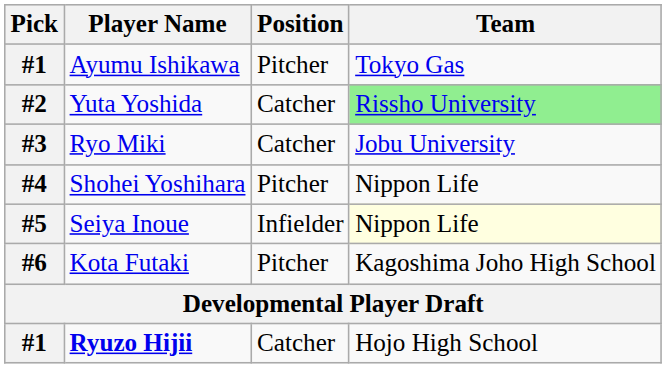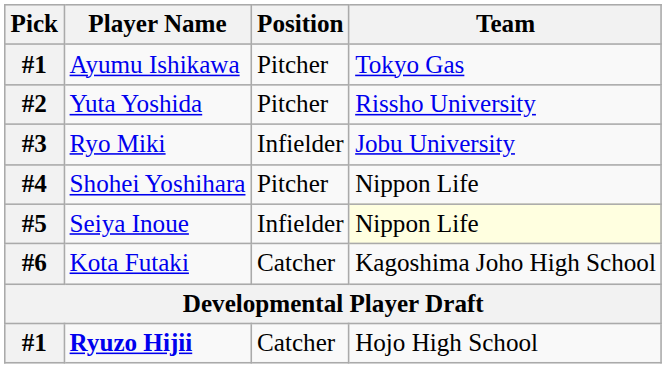 <table class="wikitable">
 <tr>
 <th>Pick</th>
 <th>Player Name</th>
 <th>Position</th>
 <th>Team</th>
 </tr>
 <tr>
 <th>#1</th>
 <td><a href='#'>Ayumu Ishikawa</a></td>
 <td>Pitcher</td>
 <td><a href='#'>Tokyo Gas</a></td>
 </tr>
 <tr>
 <th>#2</th>
 <td><a href='#'>Yuta Yoshida</a></td>
-<td>Catcher</td>
-<td style="background: lightgreen;"><a href='#'>Rissho University</a></td>
+<td>Pitcher</td>
+<td><a href='#'>Rissho University</a></td>
 </tr>
 <tr>
 <th>#3</th>
 <td><a href='#'>Ryo Miki</a></td>
-<td>Catcher</td>
+<td>Infielder</td>
 <td><a href='#'>Jobu University</a></td>
 </tr>
 <tr>
 <th>#4</th>
 <td><a href='#'>Shohei Yoshihara</a></td>
 <td>Pitcher</td>
 <td>Nippon Life</td>
 </tr>
 <tr>
 <th>#5</th>
 <td><a href='#'>Seiya Inoue</a></td>
 <td>Infielder</td>
 <td style="background: lightyellow;">Nippon Life</td>
 </tr>
 <tr>
 <th>#6</th>
 <td><a href='#'>Kota Futaki</a></td>
-<td>Pitcher</td>
+<td>Catcher</td>
 <td>Kagoshima Joho High School</td>
 </tr>
 <tr>
 <th colspan="5">Developmental Player Draft</th>
 </tr>
 <tr>
 <th>#1</th>
 <td><strong><a href='#'>Ryuzo Hijii</a></strong></td>
 <td>Catcher</td>
 <td>Hojo High School</td>
 </tr>
 </table>
